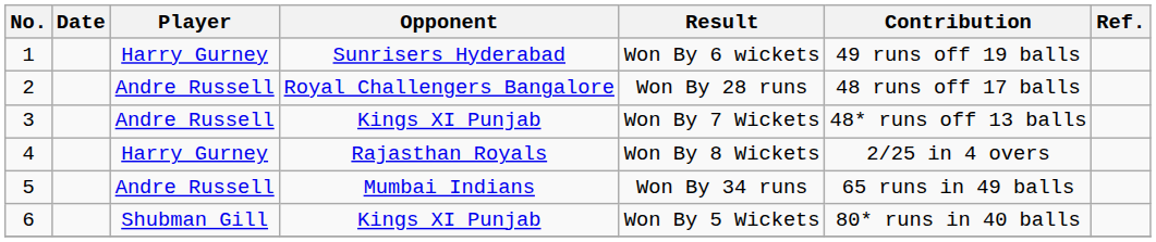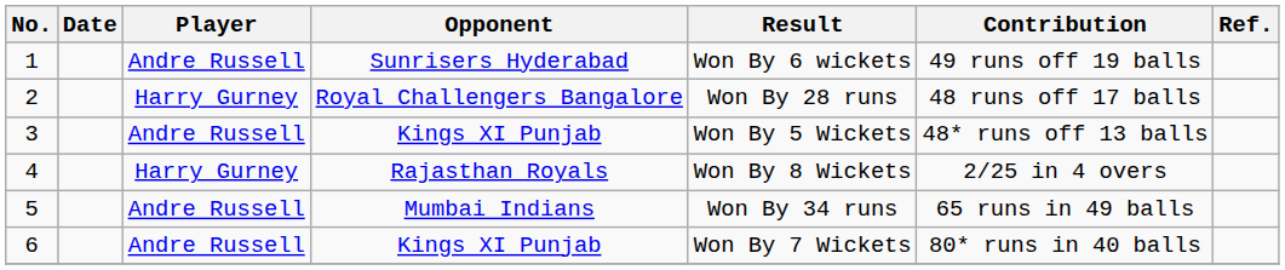 <table class="wikitable sortable" style="text-align: center;">
 <tr>
 <th>No.</th>
 <th>Date</th>
 <th>Player</th>
 <th>Opponent</th>
 <th>Result</th>
 <th>Contribution</th>
 <th>Ref.</th>
 </tr>
 <tr>
 <td>1</td>
 <td></td>
-<td><a href='#'>Harry Gurney</a></td>
+<td><a href='#'>Andre Russell</a></td>
 <td><a href='#'>Sunrisers Hyderabad</a></td>
 <td>Won By 6 wickets</td>
 <td>49 runs off 19 balls</td>
 <td></td>
 </tr>
 <tr>
 <td>2</td>
 <td></td>
-<td><a href='#'>Andre Russell</a></td>
+<td><a href='#'>Harry Gurney</a></td>
 <td><a href='#'>Royal Challengers Bangalore</a></td>
 <td>Won By 28 runs</td>
 <td>48 runs off 17 balls</td>
 <td></td>
 </tr>
 <tr>
 <td>3</td>
 <td></td>
 <td><a href='#'>Andre Russell</a></td>
 <td><a href='#'>Kings XI Punjab</a></td>
-<td>Won By 7 Wickets</td>
+<td>Won By 5 Wickets</td>
 <td>48* runs off 13 balls</td>
 <td></td>
 </tr>
 <tr>
 <td>4</td>
 <td></td>
 <td><a href='#'>Harry Gurney</a></td>
 <td><a href='#'>Rajasthan Royals</a></td>
 <td>Won By 8 Wickets</td>
 <td>2/25 in 4 overs</td>
 <td></td>
 </tr>
 <tr>
 <td>5</td>
 <td></td>
 <td><a href='#'>Andre Russell</a></td>
 <td><a href='#'>Mumbai Indians</a></td>
 <td>Won By 34 runs</td>
 <td>65 runs in 49 balls</td>
 <td></td>
 </tr>
 <tr>
 <td>6</td>
 <td></td>
-<td><a href='#'>Shubman Gill</a></td>
+<td><a href='#'>Andre Russell</a></td>
 <td><a href='#'>Kings XI Punjab</a></td>
-<td>Won By 5 Wickets</td>
+<td>Won By 7 Wickets</td>
 <td>80* runs in 40 balls</td>
 <td></td>
 </tr>
 <tr>
 </tr>
 </table>
